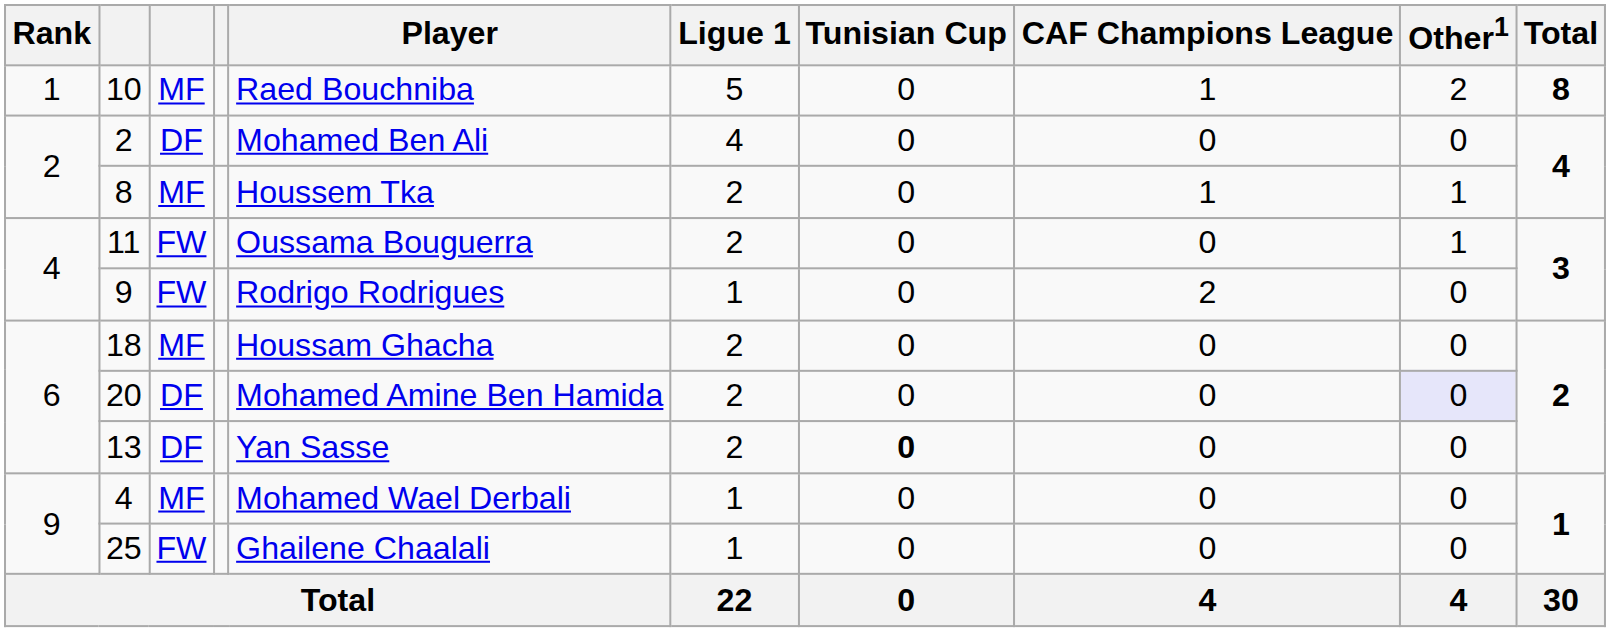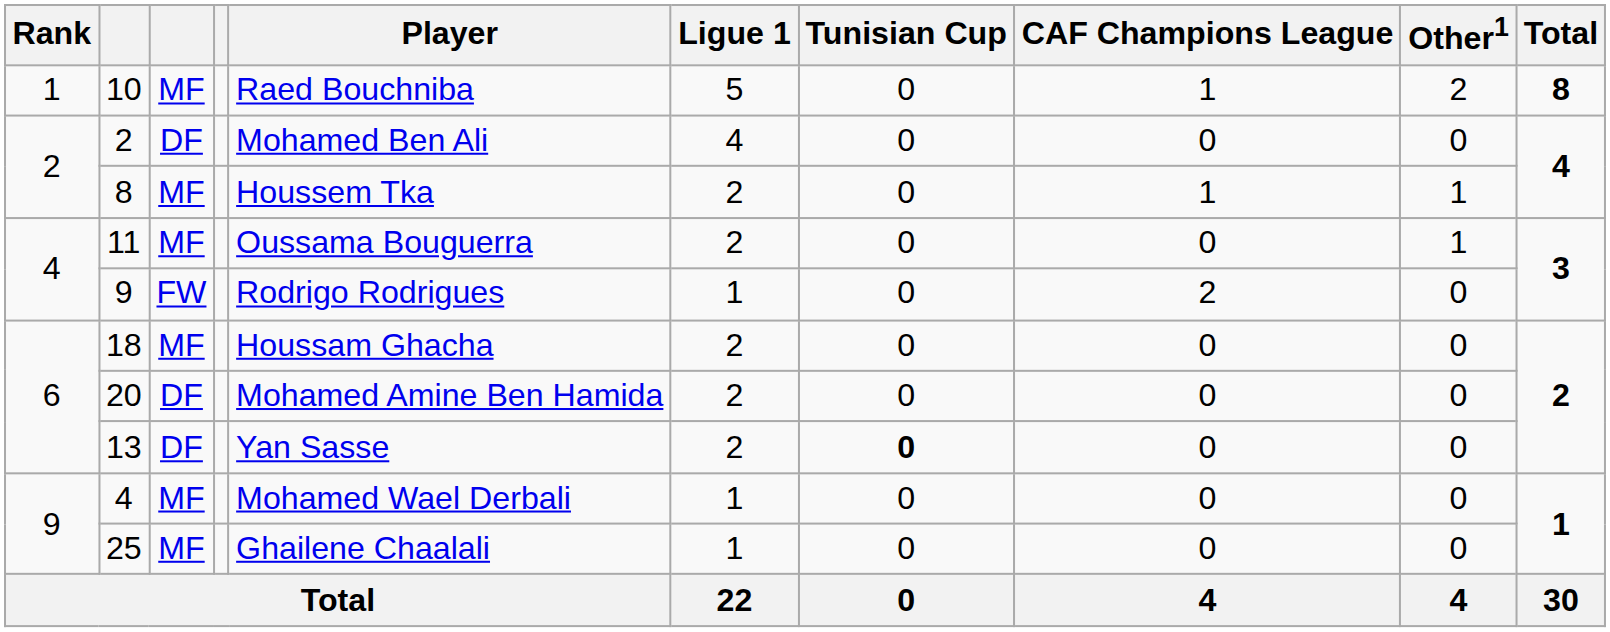 <table class="wikitable" style="text-align:center;">
 <tr>
 <th>Rank</th>
 <th></th>
 <th></th>
 <th></th>
 <th>Player</th>
 <th>Ligue 1</th>
 <th>Tunisian Cup</th>
 <th>CAF Champions League</th>
 <th>Other<sup>1</sup></th>
 <th>Total</th>
 </tr>
 <tr>
 <td>1</td>
 <td>10</td>
 <td><a href='#'>MF</a></td>
 <td></td>
 <td align=left><a href='#'>Raed Bouchniba</a></td>
 <td>5</td>
 <td>0</td>
 <td>1</td>
 <td>2</td>
 <td><strong>8</strong></td>
 </tr>
 <tr>
 <td rowspan="2">2</td>
 <td>2</td>
 <td><a href='#'>DF</a></td>
 <td></td>
 <td align=left><a href='#'>Mohamed Ben Ali</a></td>
 <td>4</td>
 <td>0</td>
 <td>0</td>
 <td>0</td>
 <td rowspan="2"><strong>4</strong></td>
 </tr>
 <tr>
 <td>8</td>
 <td><a href='#'>MF</a></td>
 <td></td>
 <td align=left><a href='#'>Houssem Tka</a></td>
 <td>2</td>
 <td>0</td>
 <td>1</td>
 <td>1</td>
 </tr>
 <tr>
 <td rowspan="2">4</td>
 <td>11</td>
-<td><a href='#'>FW</a></td>
+<td><a href='#'>MF</a></td>
 <td></td>
 <td align=left><a href='#'>Oussama Bouguerra</a></td>
 <td>2</td>
 <td>0</td>
 <td>0</td>
 <td>1</td>
 <td rowspan="2"><strong>3</strong></td>
 </tr>
 <tr>
 <td>9</td>
 <td><a href='#'>FW</a></td>
 <td></td>
 <td align=left><a href='#'>Rodrigo Rodrigues</a></td>
 <td>1</td>
 <td>0</td>
 <td>2</td>
 <td>0</td>
 </tr>
 <tr>
 <td rowspan="3">6</td>
 <td>18</td>
 <td><a href='#'>MF</a></td>
 <td></td>
 <td align=left><a href='#'>Houssam Ghacha</a></td>
 <td>2</td>
 <td>0</td>
 <td>0</td>
 <td>0</td>
 <td rowspan="3"><strong>2</strong></td>
 </tr>
 <tr>
 <td>20</td>
 <td><a href='#'>DF</a></td>
 <td></td>
 <td align=left><a href='#'>Mohamed Amine Ben Hamida</a></td>
 <td>2</td>
 <td>0</td>
 <td>0</td>
-<td style="background: lavender;">0</td>
+<td>0</td>
 </tr>
 <tr>
 <td>13</td>
 <td><a href='#'>DF</a></td>
 <td></td>
 <td align=left><a href='#'>Yan Sasse</a></td>
 <td>2</td>
 <td><strong>0</strong></td>
 <td>0</td>
 <td>0</td>
 </tr>
 <tr>
 <td rowspan="2">9</td>
 <td>4</td>
 <td><a href='#'>MF</a></td>
 <td></td>
 <td align=left><a href='#'>Mohamed Wael Derbali</a></td>
 <td>1</td>
 <td>0</td>
 <td>0</td>
 <td>0</td>
 <td rowspan="2"><strong>1</strong></td>
 </tr>
 <tr>
 <td>25</td>
-<td><a href='#'>FW</a></td>
+<td><a href='#'>MF</a></td>
 <td></td>
 <td align=left><a href='#'>Ghailene Chaalali</a></td>
 <td>1</td>
 <td>0</td>
 <td>0</td>
 <td>0</td>
 </tr>
 <tr>
 <th colspan=5>Total</th>
 <th>22</th>
 <th>0</th>
 <th>4</th>
 <th>4</th>
 <th>30</th>
 </tr>
 </table>
